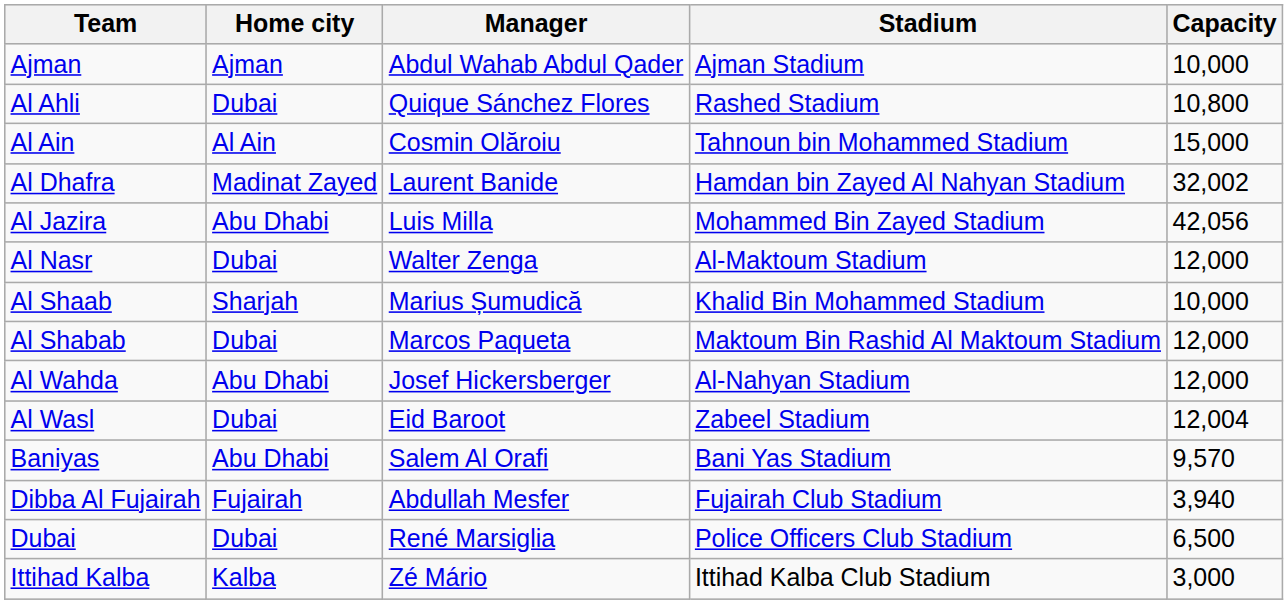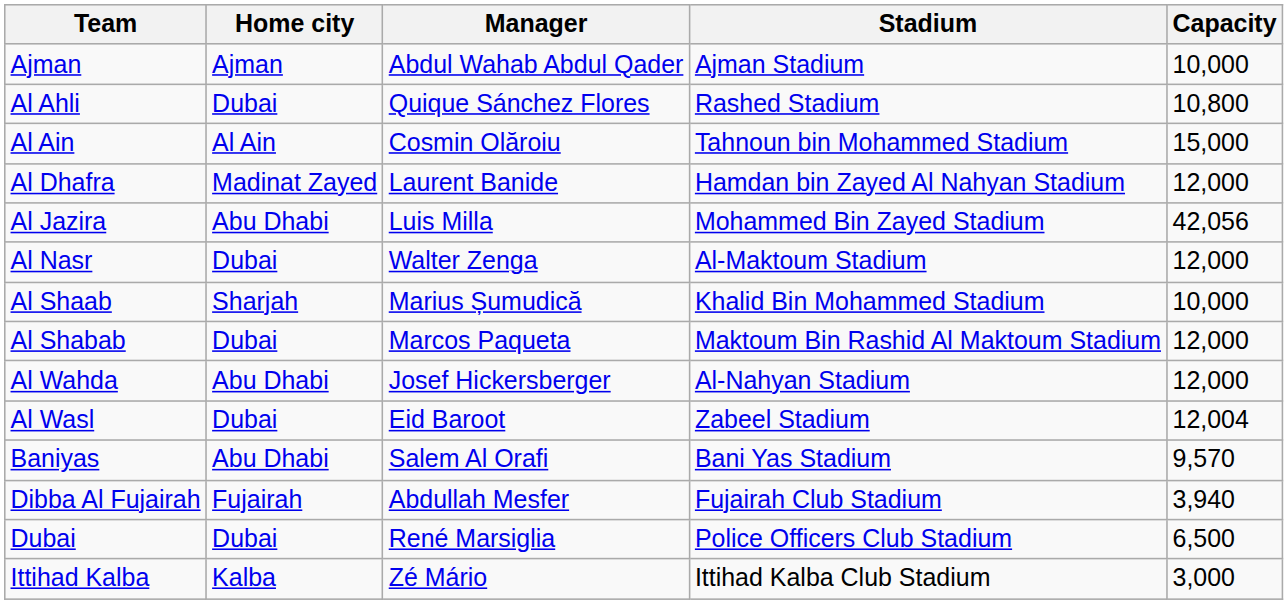 <table class="wikitable sortable">
 <tr>
 <th>Team</th>
 <th>Home city</th>
 <th>Manager</th>
 <th>Stadium</th>
 <th>Capacity</th>
 </tr>
 <tr>
 <td><a href='#'>Ajman</a></td>
 <td><a href='#'>Ajman</a></td>
 <td> <a href='#'>Abdul Wahab Abdul Qader</a></td>
 <td><a href='#'>Ajman Stadium</a></td>
 <td>10,000</td>
 </tr>
 <tr>
 <td><a href='#'>Al Ahli</a></td>
 <td><a href='#'>Dubai</a></td>
 <td> <a href='#'>Quique Sánchez Flores</a></td>
 <td><a href='#'>Rashed Stadium</a></td>
 <td>10,800</td>
 </tr>
 <tr>
 <td><a href='#'>Al Ain</a></td>
 <td><a href='#'>Al Ain</a></td>
 <td> <a href='#'>Cosmin Olăroiu</a></td>
 <td><a href='#'>Tahnoun bin Mohammed Stadium</a></td>
 <td>15,000</td>
 </tr>
 <tr>
 <td><a href='#'>Al Dhafra</a></td>
 <td><a href='#'>Madinat Zayed</a></td>
 <td> <a href='#'>Laurent Banide</a></td>
 <td><a href='#'>Hamdan bin Zayed Al Nahyan Stadium</a></td>
-<td>32,002</td>
+<td>12,000</td>
 </tr>
 <tr>
 <td><a href='#'>Al Jazira</a></td>
 <td><a href='#'>Abu Dhabi</a></td>
 <td> <a href='#'>Luis Milla</a></td>
 <td><a href='#'>Mohammed Bin Zayed Stadium</a></td>
 <td>42,056</td>
 </tr>
 <tr>
 <td><a href='#'>Al Nasr</a></td>
 <td><a href='#'>Dubai</a></td>
 <td> <a href='#'>Walter Zenga</a></td>
 <td><a href='#'>Al-Maktoum Stadium</a></td>
 <td>12,000</td>
 </tr>
 <tr>
 <td><a href='#'>Al Shaab</a></td>
 <td><a href='#'>Sharjah</a></td>
 <td> <a href='#'>Marius Șumudică</a></td>
 <td><a href='#'>Khalid Bin Mohammed Stadium</a></td>
 <td>10,000</td>
 </tr>
 <tr>
 <td><a href='#'>Al Shabab</a></td>
 <td><a href='#'>Dubai</a></td>
 <td> <a href='#'>Marcos Paqueta</a></td>
 <td><a href='#'>Maktoum Bin Rashid Al Maktoum Stadium</a></td>
 <td>12,000</td>
 </tr>
 <tr>
 <td><a href='#'>Al Wahda</a></td>
 <td><a href='#'>Abu Dhabi</a></td>
 <td> <a href='#'>Josef Hickersberger</a></td>
 <td><a href='#'>Al-Nahyan Stadium</a></td>
 <td>12,000</td>
 </tr>
 <tr>
 <td><a href='#'>Al Wasl</a></td>
 <td><a href='#'>Dubai</a></td>
 <td> <a href='#'>Eid Baroot</a></td>
 <td><a href='#'>Zabeel Stadium</a></td>
 <td>12,004</td>
 </tr>
 <tr>
 <td><a href='#'>Baniyas</a></td>
 <td><a href='#'>Abu Dhabi</a></td>
 <td> <a href='#'>Salem Al Orafi</a></td>
 <td><a href='#'>Bani Yas Stadium</a></td>
 <td>9,570</td>
 </tr>
 <tr>
 <td><a href='#'>Dibba Al Fujairah</a></td>
 <td><a href='#'>Fujairah</a></td>
 <td> <a href='#'>Abdullah Mesfer</a></td>
 <td><a href='#'>Fujairah Club Stadium</a></td>
 <td>3,940</td>
 </tr>
 <tr>
 <td><a href='#'>Dubai</a></td>
 <td><a href='#'>Dubai</a></td>
 <td> <a href='#'>René Marsiglia</a></td>
 <td><a href='#'>Police Officers Club Stadium</a></td>
 <td>6,500</td>
 </tr>
 <tr>
 <td><a href='#'>Ittihad Kalba</a></td>
 <td><a href='#'>Kalba</a></td>
 <td> <a href='#'>Zé Mário</a></td>
 <td>Ittihad Kalba Club Stadium</td>
 <td>3,000</td>
 </tr>
 </table>
